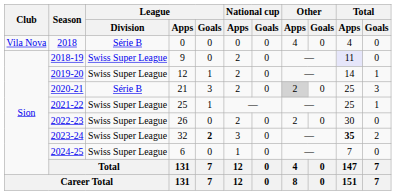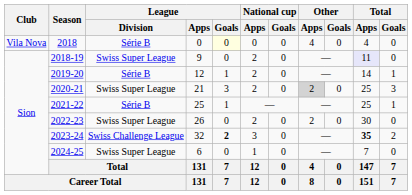 <table class="wikitable" style="text-align: center;">
 <tr>
 <th rowspan="2">Club</th>
 <th rowspan="2">Season</th>
 <th colspan="3">League</th>
 <th colspan="2">National cup</th>
 <th colspan="2">Other</th>
 <th colspan="2">Total</th>
 </tr>
 <tr>
 <th>Division</th>
 <th>Apps</th>
 <th>Goals</th>
 <th>Apps</th>
 <th>Goals</th>
 <th>Apps</th>
 <th>Goals</th>
 <th>Apps</th>
 <th>Goals</th>
 </tr>
 <tr>
 <td><a href='#'>Vila Nova</a></td>
 <td><a href='#'>2018</a></td>
 <td><a href='#'>Série B</a></td>
 <td>0</td>
-<td>0</td>
+<td style="background: lightyellow;">0</td>
 <td>0</td>
 <td>0</td>
 <td>4</td>
 <td>0</td>
 <td>4</td>
 <td>0</td>
 </tr>
 <tr>
 <td rowspan="8"><a href='#'>Sion</a></td>
 <td><a href='#'>2018-19</a></td>
 <td><a href='#'>Swiss Super League</a></td>
 <td>9</td>
 <td>0</td>
 <td>2</td>
 <td>0</td>
 <td colspan="2">—</td>
 <td style="background: lavender;">11</td>
 <td>0</td>
 </tr>
 <tr>
 <td><a href='#'>2019-20</a></td>
-<td>Swiss Super League</td>
+<td><a href='#'>Série B</a></td>
 <td>12</td>
 <td>1</td>
 <td>2</td>
 <td>0</td>
 <td colspan="2">—</td>
 <td>14</td>
 <td>1</td>
 </tr>
 <tr>
 <td><a href='#'>2020-21</a></td>
-<td><a href='#'>Série B</a></td>
+<td>Swiss Super League</td>
 <td>21</td>
 <td>3</td>
 <td>2</td>
 <td>0</td>
 <td style="background: lightgrey;">2</td>
 <td>0</td>
 <td>25</td>
 <td>3</td>
 </tr>
 <tr>
 <td><a href='#'>2021-22</a></td>
-<td>Swiss Super League</td>
+<td><a href='#'>Série B</a></td>
 <td>25</td>
 <td>1</td>
 <td colspan="2">—</td>
 <td colspan="2">—</td>
 <td>25</td>
 <td>1</td>
 </tr>
 <tr>
 <td><a href='#'>2022-23</a></td>
 <td>Swiss Super League</td>
 <td>26</td>
 <td>0</td>
 <td>2</td>
 <td>0</td>
 <td>2</td>
 <td>0</td>
 <td>30</td>
 <td>0</td>
 </tr>
 <tr>
 <td><a href='#'>2023-24</a></td>
-<td>Swiss Super League</td>
+<td><a href='#'>Swiss Challenge League</a></td>
 <td>32</td>
 <td><strong>2</strong></td>
 <td>3</td>
 <td>0</td>
 <td colspan="2">—</td>
 <td><strong>35</strong></td>
 <td>2</td>
 </tr>
 <tr>
 <td><a href='#'>2024-25</a></td>
 <td>Swiss Super League</td>
 <td>6</td>
 <td>0</td>
 <td>1</td>
 <td>0</td>
 <td colspan="2">—</td>
 <td>7</td>
 <td>0</td>
 </tr>
 <tr>
 <th colspan="2">Total</th>
 <th>131</th>
 <th>7</th>
 <th>12</th>
 <th>0</th>
 <th>4</th>
 <th>0</th>
 <th>147</th>
 <th>7</th>
 </tr>
 <tr>
 <th colspan="3">Career Total</th>
 <th>131</th>
 <th>7</th>
 <th>12</th>
 <th>0</th>
 <th>8</th>
 <th>0</th>
 <th>151</th>
 <th>7</th>
 </tr>
 </table>
